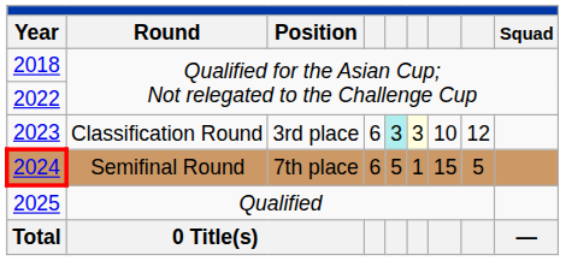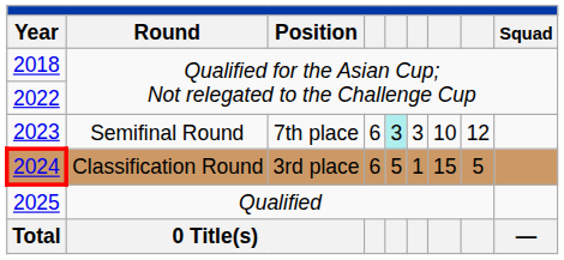 <table class="wikitable" style="text-align: center; font-size:95%;">
 <tr>
 <th colspan=9 style="background:#0038A8; color:#FFFFFF;"><a href='#'></a></th>
 </tr>
 <tr>
 <th>Year</th>
 <th>Round</th>
 <th>Position</th>
 <th></th>
 <th></th>
 <th></th>
 <th></th>
 <th></th>
 <th><small>Squad</small></th>
 </tr>
 <tr>
 <td> <a href='#'>2018</a></td>
 <td rowspan=2 colspan=8><em>Qualified for the Asian Cup;<br>Not relegated to the Challenge Cup</em></td>
 </tr>
 <tr>
 <td> <a href='#'>2022</a></td>
 </tr>
 <tr>
 <td> <a href='#'>2023</a></td>
-<td>Classification Round</td>
-<td>3rd place</td>
+<td>Semifinal Round</td>
+<td>7th place</td>
 <td>6</td>
 <td style="background: paleturquoise;">3</td>
-<td style="background: lightyellow;">3</td>
+<td>3</td>
 <td>10</td>
 <td>12</td>
 <td></td>
 </tr>
 <tr bgcolor=#cc9966>
 <td style="border: 3px solid red"> <a href='#'>2024</a></td>
-<td>Semifinal Round</td>
-<td>7th place</td>
+<td>Classification Round</td>
+<td>3rd place</td>
 <td>6</td>
 <td>5</td>
 <td>1</td>
 <td>15</td>
 <td>5</td>
 <td></td>
 </tr>
 <tr>
 <td> <a href='#'>2025</a></td>
 <td colspan=7><em>Qualified</em></td>
 <td></td>
 </tr>
 <tr>
 <th>Total</th>
 <th colspan="2">0 Title(s)</th>
 <th></th>
 <th></th>
 <th></th>
 <th></th>
 <th></th>
 <th>—</th>
 </tr>
 </table>
